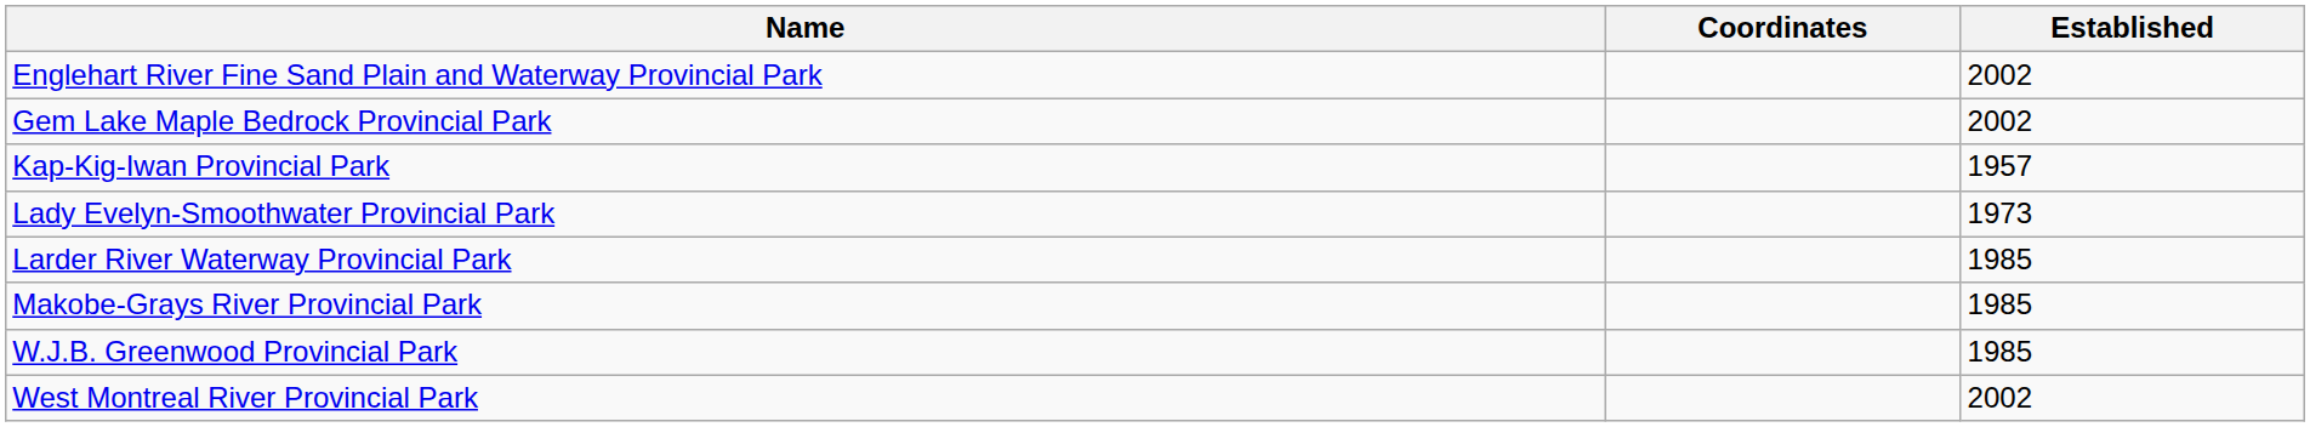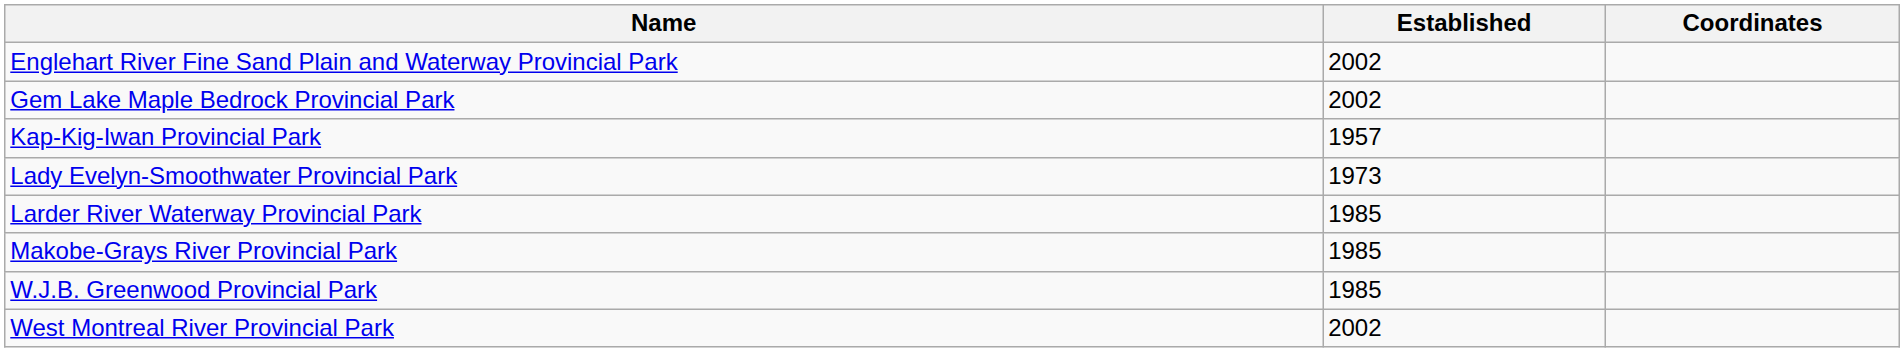 <table class='wikitable sortable' style="width:100%">
 <tr>
 <th>Name</th>
+<th>Established</th>
 <th>Coordinates</th>
-<th>Established</th>
 </tr>
 <tr>
 <td><a href='#'>Englehart River Fine Sand Plain and Waterway Provincial Park</a></td>
+<td>2002</td>
 <td></td>
-<td>2002</td>
 </tr>
 <tr>
 <td><a href='#'>Gem Lake Maple Bedrock Provincial Park</a></td>
+<td>2002</td>
 <td></td>
-<td>2002</td>
 </tr>
 <tr>
 <td><a href='#'>Kap-Kig-Iwan Provincial Park</a></td>
+<td>1957</td>
 <td></td>
-<td>1957</td>
 </tr>
 <tr>
 <td><a href='#'>Lady Evelyn-Smoothwater Provincial Park</a></td>
+<td>1973</td>
 <td></td>
-<td>1973</td>
 </tr>
 <tr>
 <td><a href='#'>Larder River Waterway Provincial Park</a></td>
+<td>1985</td>
 <td></td>
-<td>1985</td>
 </tr>
 <tr>
 <td><a href='#'>Makobe-Grays River Provincial Park</a></td>
+<td>1985</td>
 <td></td>
-<td>1985</td>
 </tr>
 <tr>
 <td><a href='#'>W.J.B. Greenwood Provincial Park</a></td>
+<td>1985</td>
 <td></td>
-<td>1985</td>
 </tr>
 <tr>
 <td><a href='#'>West Montreal River Provincial Park</a></td>
+<td>2002</td>
 <td></td>
-<td>2002</td>
 </tr>
 </table>
